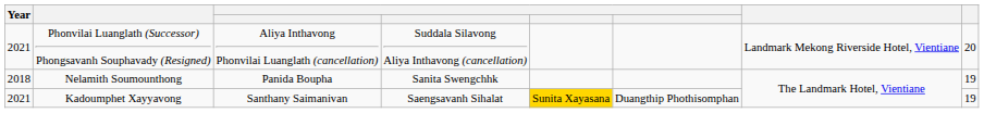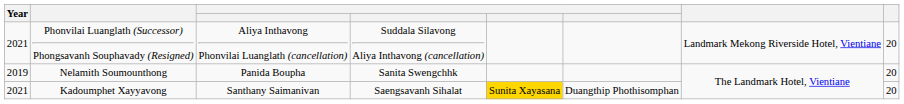 <table class="wikitable sortable" style="font-size: 95%; text-align:center">
 <tr>
 <th rowspan="2">Year</th>
 <th rowspan="2"></th>
 <th colspan="4"></th>
 <th rowspan="2"></th>
 <th rowspan="2"></th>
 </tr>
 <tr>
 <th></th>
 <th></th>
 <th></th>
 <th></th>
 </tr>
 <tr>
 <td>2021</td>
 <td>Phonvilai Luanglath <em>(Successor)</em><hr>Phongsavanh Souphavady <em>(Resigned)</em></td>
 <td>Aliya Inthavong<hr>Phonvilai Luanglath <em>(cancellation)</em></td>
 <td>Suddala Silavong<hr>Aliya Inthavong <em>(cancellation)</em></td>
 <td></td>
 <td></td>
 <td>Landmark Mekong Riverside Hotel, <a href='#'>Vientiane</a></td>
 <td>20</td>
 </tr>
 <tr>
-<td>2018</td>
+<td>2019</td>
 <td>Nelamith Soumounthong</td>
 <td>Panida Boupha</td>
 <td>Sanita Swengchhk</td>
 <td></td>
 <td></td>
 <td rowspan="2">The Landmark Hotel, <a href='#'>Vientiane</a></td>
-<td>19</td>
+<td>20</td>
 </tr>
 <tr>
 <td>2021</td>
 <td>Kadoumphet Xayyavong</td>
 <td>Santhany Saimanivan</td>
 <td>Saengsavanh Sihalat</td>
 <td style="background: gold;">Sunita Xayasana</td>
 <td>Duangthip Phothisomphan</td>
-<td>19</td>
+<td>20</td>
 </tr>
 </table>
